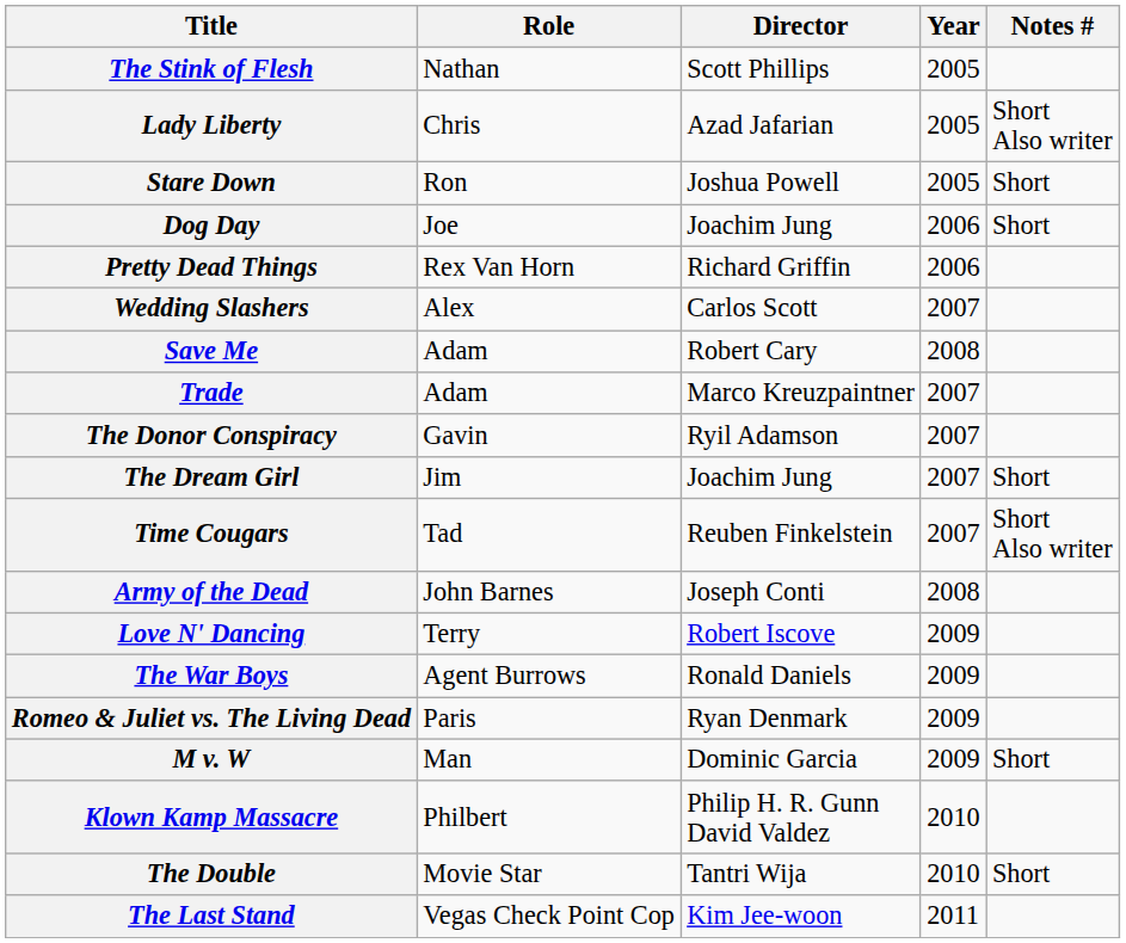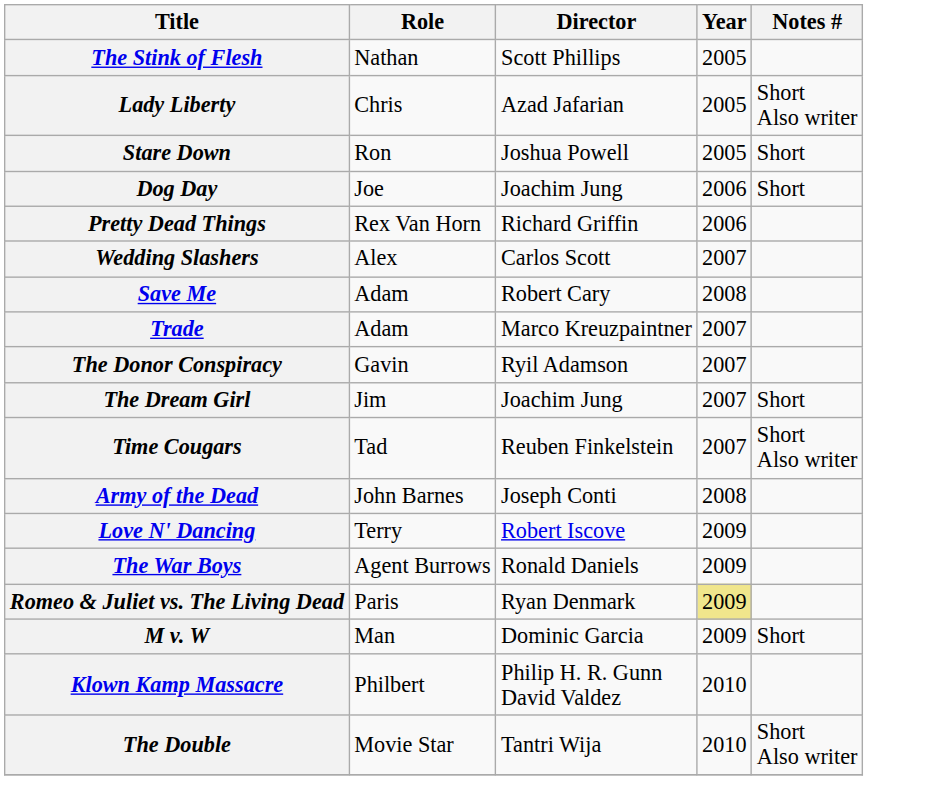 <table class="wikitable plainrowheaders sortable">
 <tr>
 <th scope="col">Title</th>
 <th scope="col">Role</th>
 <th scope="col">Director</th>
 <th scope="col">Year</th>
 <th scope="col" class="unsortable">Notes #</th>
 </tr>
 <tr>
 <th scope="row"><em><a href='#'>The Stink of Flesh</a></em></th>
 <td>Nathan</td>
 <td>Scott Phillips</td>
 <td>2005</td>
 <td></td>
 </tr>
 <tr>
 <th scope="row"><em>Lady Liberty</em></th>
 <td>Chris</td>
 <td>Azad Jafarian</td>
 <td>2005</td>
 <td>Short<br>Also writer</td>
 </tr>
 <tr>
 <th scope="row"><em>Stare Down</em></th>
 <td>Ron</td>
 <td>Joshua Powell</td>
 <td>2005</td>
 <td>Short</td>
 </tr>
 <tr>
 <th scope="row"><em>Dog Day</em></th>
 <td>Joe</td>
 <td>Joachim Jung</td>
 <td>2006</td>
 <td>Short</td>
 </tr>
 <tr>
 <th scope="row"><em>Pretty Dead Things</em></th>
 <td>Rex Van Horn</td>
 <td>Richard Griffin</td>
 <td>2006</td>
 <td></td>
 </tr>
 <tr>
 <th scope="row"><em>Wedding Slashers</em></th>
 <td>Alex</td>
 <td>Carlos Scott</td>
 <td>2007</td>
 <td></td>
 </tr>
 <tr>
 <th scope="row"><em><a href='#'>Save Me</a></em></th>
 <td>Adam</td>
 <td>Robert Cary</td>
 <td>2008</td>
 <td></td>
 </tr>
 <tr>
 <th scope="row"><em><a href='#'>Trade</a></em></th>
 <td>Adam</td>
 <td>Marco Kreuzpaintner</td>
 <td>2007</td>
 <td></td>
 </tr>
 <tr>
 <th scope="row"><em>The Donor Conspiracy</em></th>
 <td>Gavin</td>
 <td>Ryil Adamson</td>
 <td>2007</td>
 <td></td>
 </tr>
 <tr>
 <th scope="row"><em>The Dream Girl</em></th>
 <td>Jim</td>
 <td>Joachim Jung</td>
 <td>2007</td>
 <td>Short</td>
 </tr>
 <tr>
 <th scope="row"><em>Time Cougars</em></th>
 <td>Tad</td>
 <td>Reuben Finkelstein</td>
 <td>2007</td>
 <td>Short<br>Also writer</td>
 </tr>
 <tr>
 <th scope="row"><em><a href='#'>Army of the Dead</a></em></th>
 <td>John Barnes</td>
 <td>Joseph Conti</td>
 <td>2008</td>
 <td></td>
 </tr>
 <tr>
 <th scope="row"><em><a href='#'>Love N' Dancing</a></em></th>
 <td>Terry</td>
 <td><a href='#'>Robert Iscove</a></td>
 <td>2009</td>
 <td></td>
 </tr>
 <tr>
 <th scope="row"><em><a href='#'>The War Boys</a></em></th>
 <td>Agent Burrows</td>
 <td>Ronald Daniels</td>
 <td>2009</td>
 <td></td>
 </tr>
 <tr>
 <th scope="row"><em>Romeo & Juliet vs. The Living Dead</em></th>
 <td>Paris</td>
 <td>Ryan Denmark</td>
-<td>2009</td>
+<td style="background: khaki;">2009</td>
 <td></td>
 </tr>
 <tr>
 <th scope="row"><em>M v. W</em></th>
 <td>Man</td>
 <td>Dominic Garcia</td>
 <td>2009</td>
 <td>Short</td>
 </tr>
 <tr>
 <th scope="row"><em><a href='#'>Klown Kamp Massacre</a></em></th>
 <td>Philbert</td>
 <td>Philip H. R. Gunn<br>David Valdez</td>
 <td>2010</td>
 <td></td>
 </tr>
 <tr>
 <th scope="row"><em>The Double</em></th>
 <td>Movie Star</td>
 <td>Tantri Wija</td>
 <td>2010</td>
-<td>Short</td>
-</tr>
-<tr>
-<th scope="row"><em><a href='#'>The Last Stand</a></em></th>
-<td>Vegas Check Point Cop</td>
-<td><a href='#'>Kim Jee-woon</a></td>
-<td>2011</td>
-<td></td>
+<td>Short<br>Also writer</td>
 </tr>
 <tr>
 </tr>
 </table>
